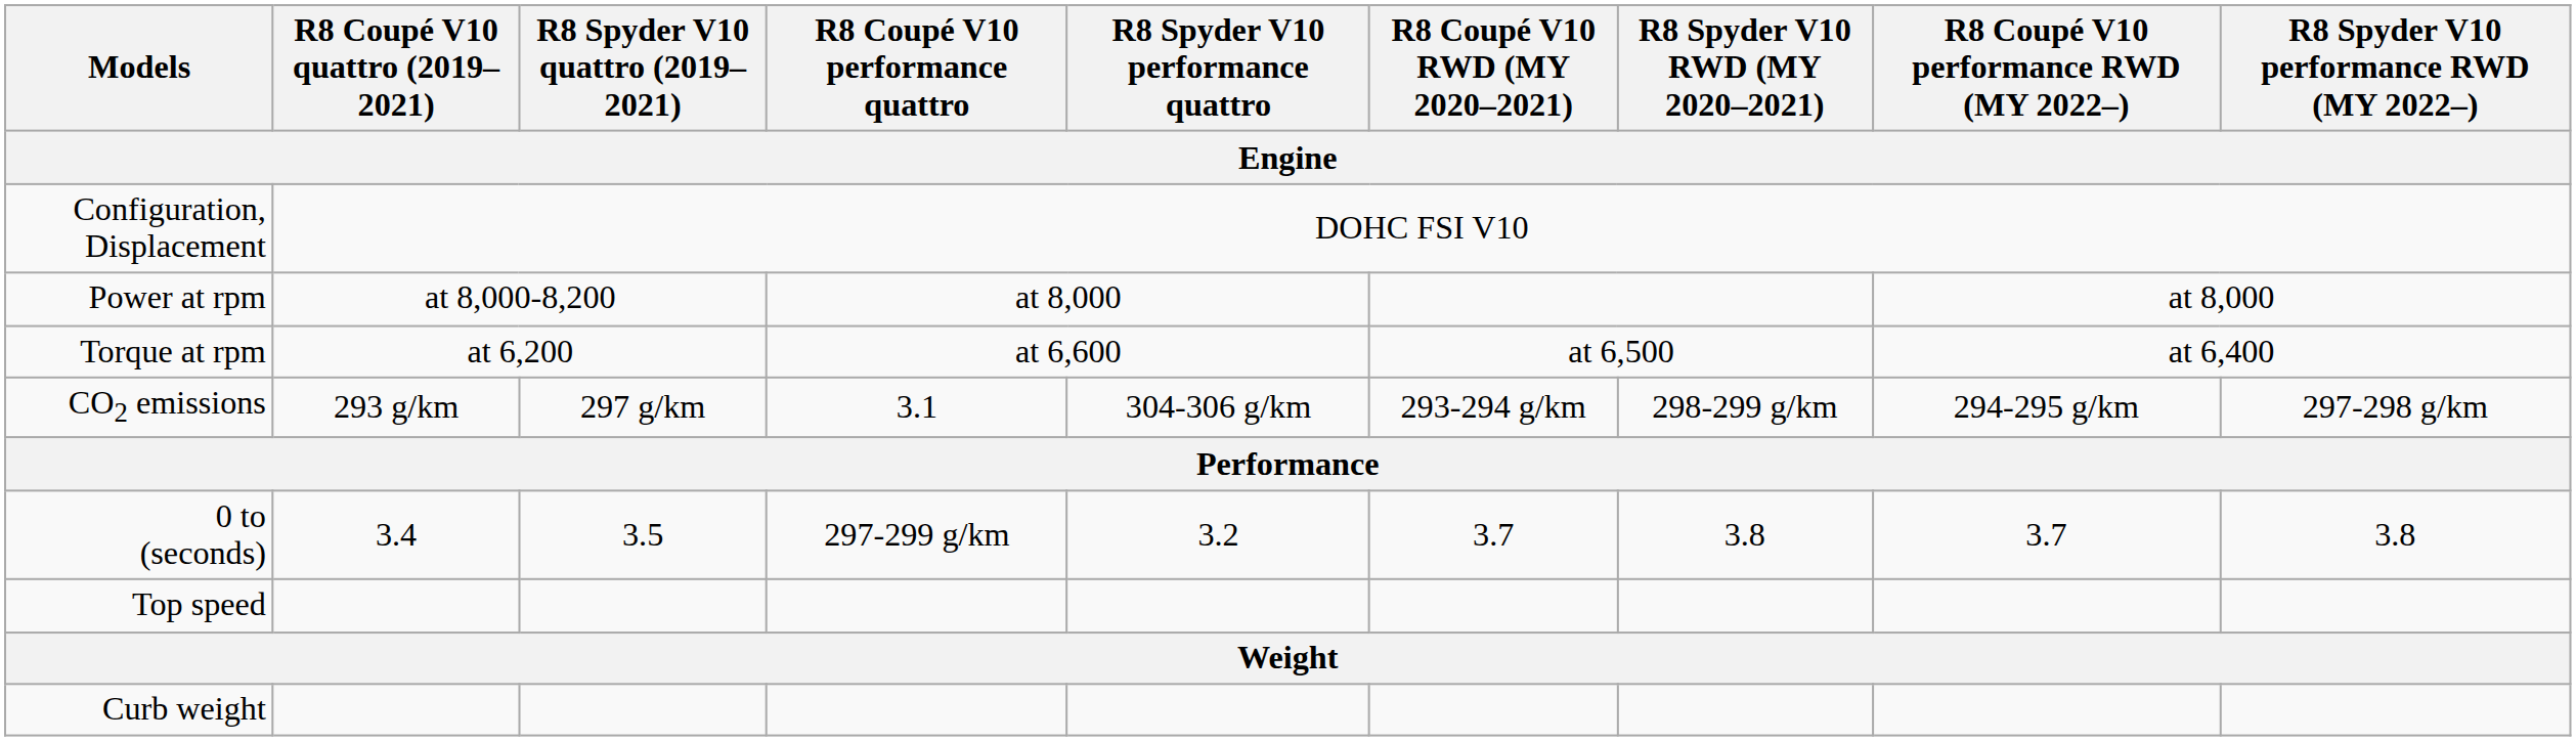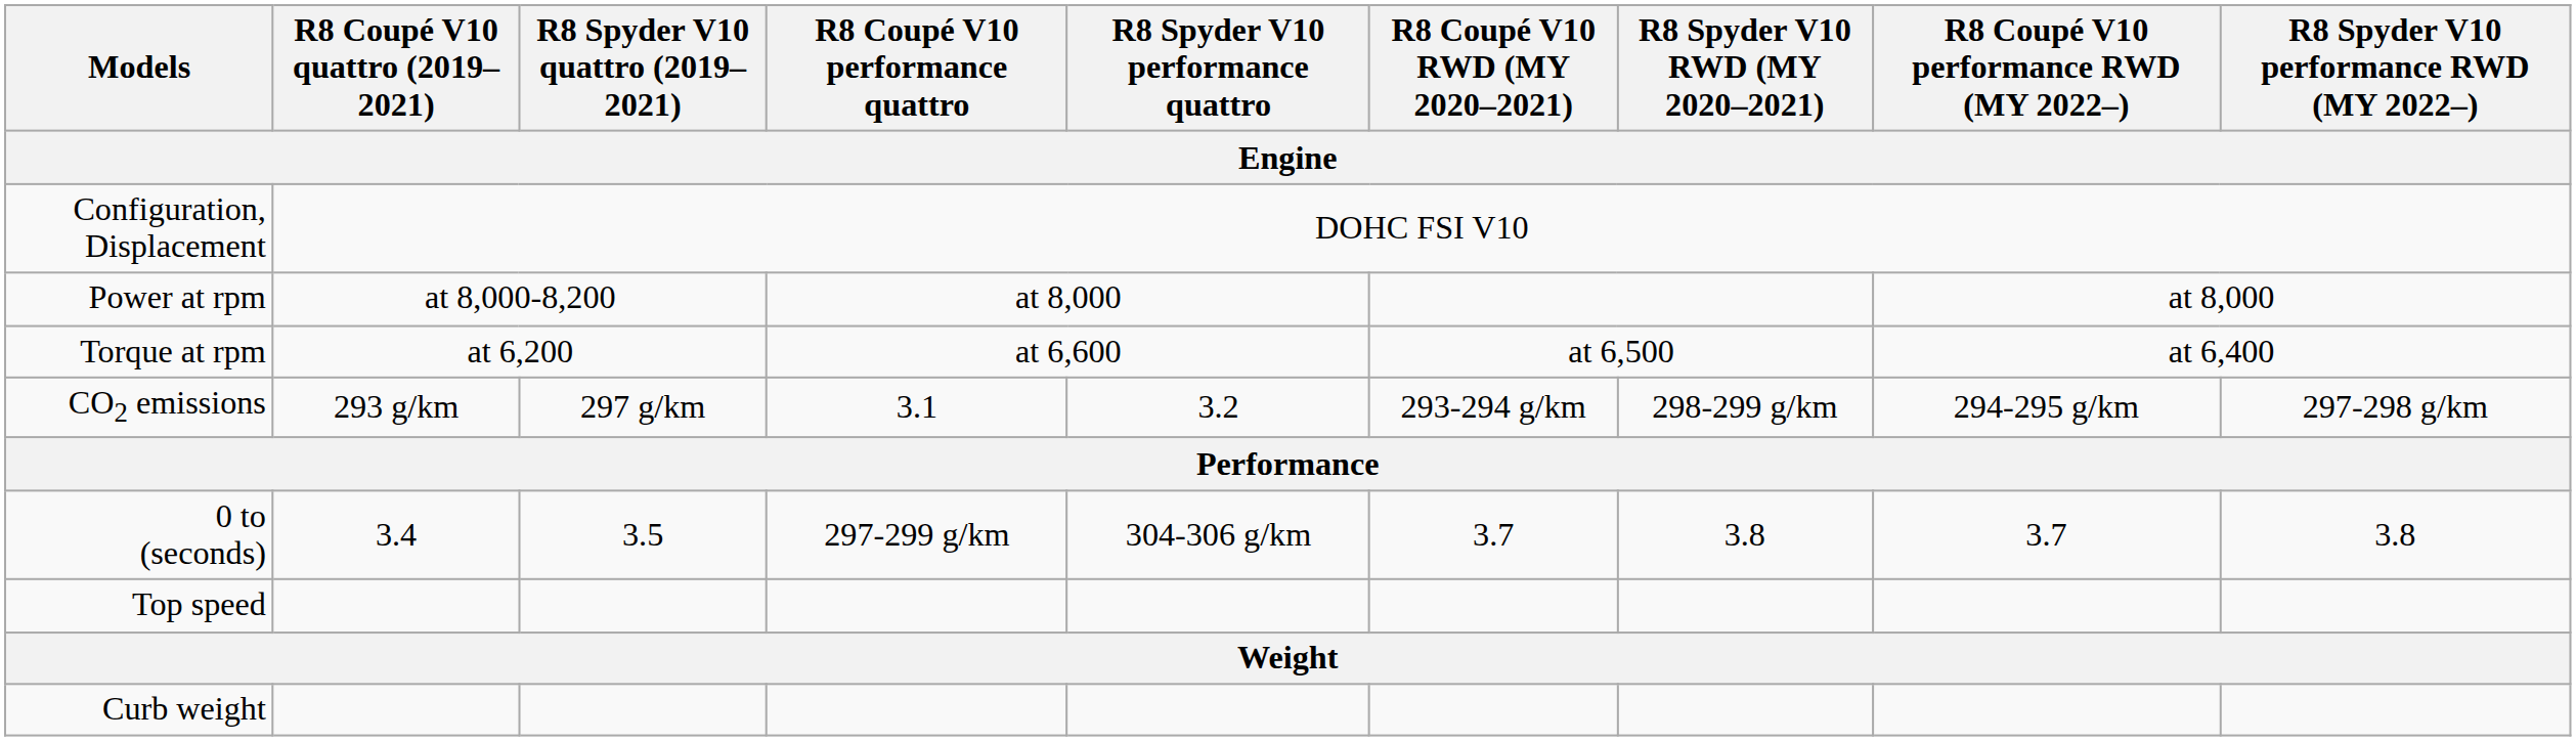 <table class="wikitable" style="text-align:center;">
 <tr>
 <th>Models</th>
 <th>R8 Coupé V10 quattro (2019–2021)</th>
 <th>R8 Spyder V10 quattro (2019–2021)</th>
 <th>R8 Coupé V10 performance quattro</th>
 <th>R8 Spyder V10 performance quattro</th>
 <th>R8 Coupé V10 RWD (MY 2020–2021)</th>
 <th>R8 Spyder V10 RWD (MY 2020–2021)</th>
 <th>R8 Coupé V10 performance RWD (MY 2022–)</th>
 <th>R8 Spyder V10 performance RWD (MY 2022–)</th>
 </tr>
 <tr>
 <th colspan="15">Engine</th>
 </tr>
 <tr>
 <td style="text-align:right;">Configuration, Displacement</td>
 <td colspan="8"> DOHC FSI V10</td>
 </tr>
 <tr>
 <td style="text-align:right;">Power at rpm</td>
 <td colspan="2"> at 8,000-8,200</td>
 <td colspan="2"> at 8,000</td>
 <td colspan="2"></td>
 <td colspan="2"> at 8,000</td>
 </tr>
 <tr>
 <td style="text-align:right;">Torque at rpm</td>
 <td colspan="2"> at 6,200</td>
 <td colspan="2"> at 6,600</td>
 <td colspan="2"> at 6,500</td>
 <td colspan="2"> at 6,400</td>
 </tr>
 <tr>
 <td style="text-align:right;">CO<sub>2</sub> emissions</td>
 <td>293 g/km</td>
 <td>297 g/km</td>
 <td>3.1</td>
-<td>304-306 g/km</td>
+<td>3.2</td>
 <td>293-294 g/km</td>
 <td>298-299 g/km</td>
 <td>294-295 g/km</td>
 <td>297-298 g/km</td>
 </tr>
 <tr>
 <th colspan="15">Performance</th>
 </tr>
 <tr>
 <td style="text-align:right;">0 to <br>(seconds)</td>
 <td>3.4</td>
 <td>3.5</td>
 <td>297-299 g/km</td>
-<td>3.2</td>
+<td>304-306 g/km</td>
 <td>3.7</td>
 <td>3.8</td>
 <td>3.7</td>
 <td>3.8</td>
 </tr>
 <tr>
 <td style="text-align:right;">Top speed</td>
 <td></td>
 <td></td>
 <td></td>
 <td></td>
 <td></td>
 <td></td>
 <td></td>
 <td></td>
 </tr>
 <tr>
 <th colspan="15">Weight</th>
 </tr>
 <tr>
 <td style="text-align:right;">Curb weight</td>
 <td></td>
 <td></td>
 <td></td>
 <td></td>
 <td></td>
 <td></td>
 <td></td>
 <td></td>
 </tr>
 </table>
